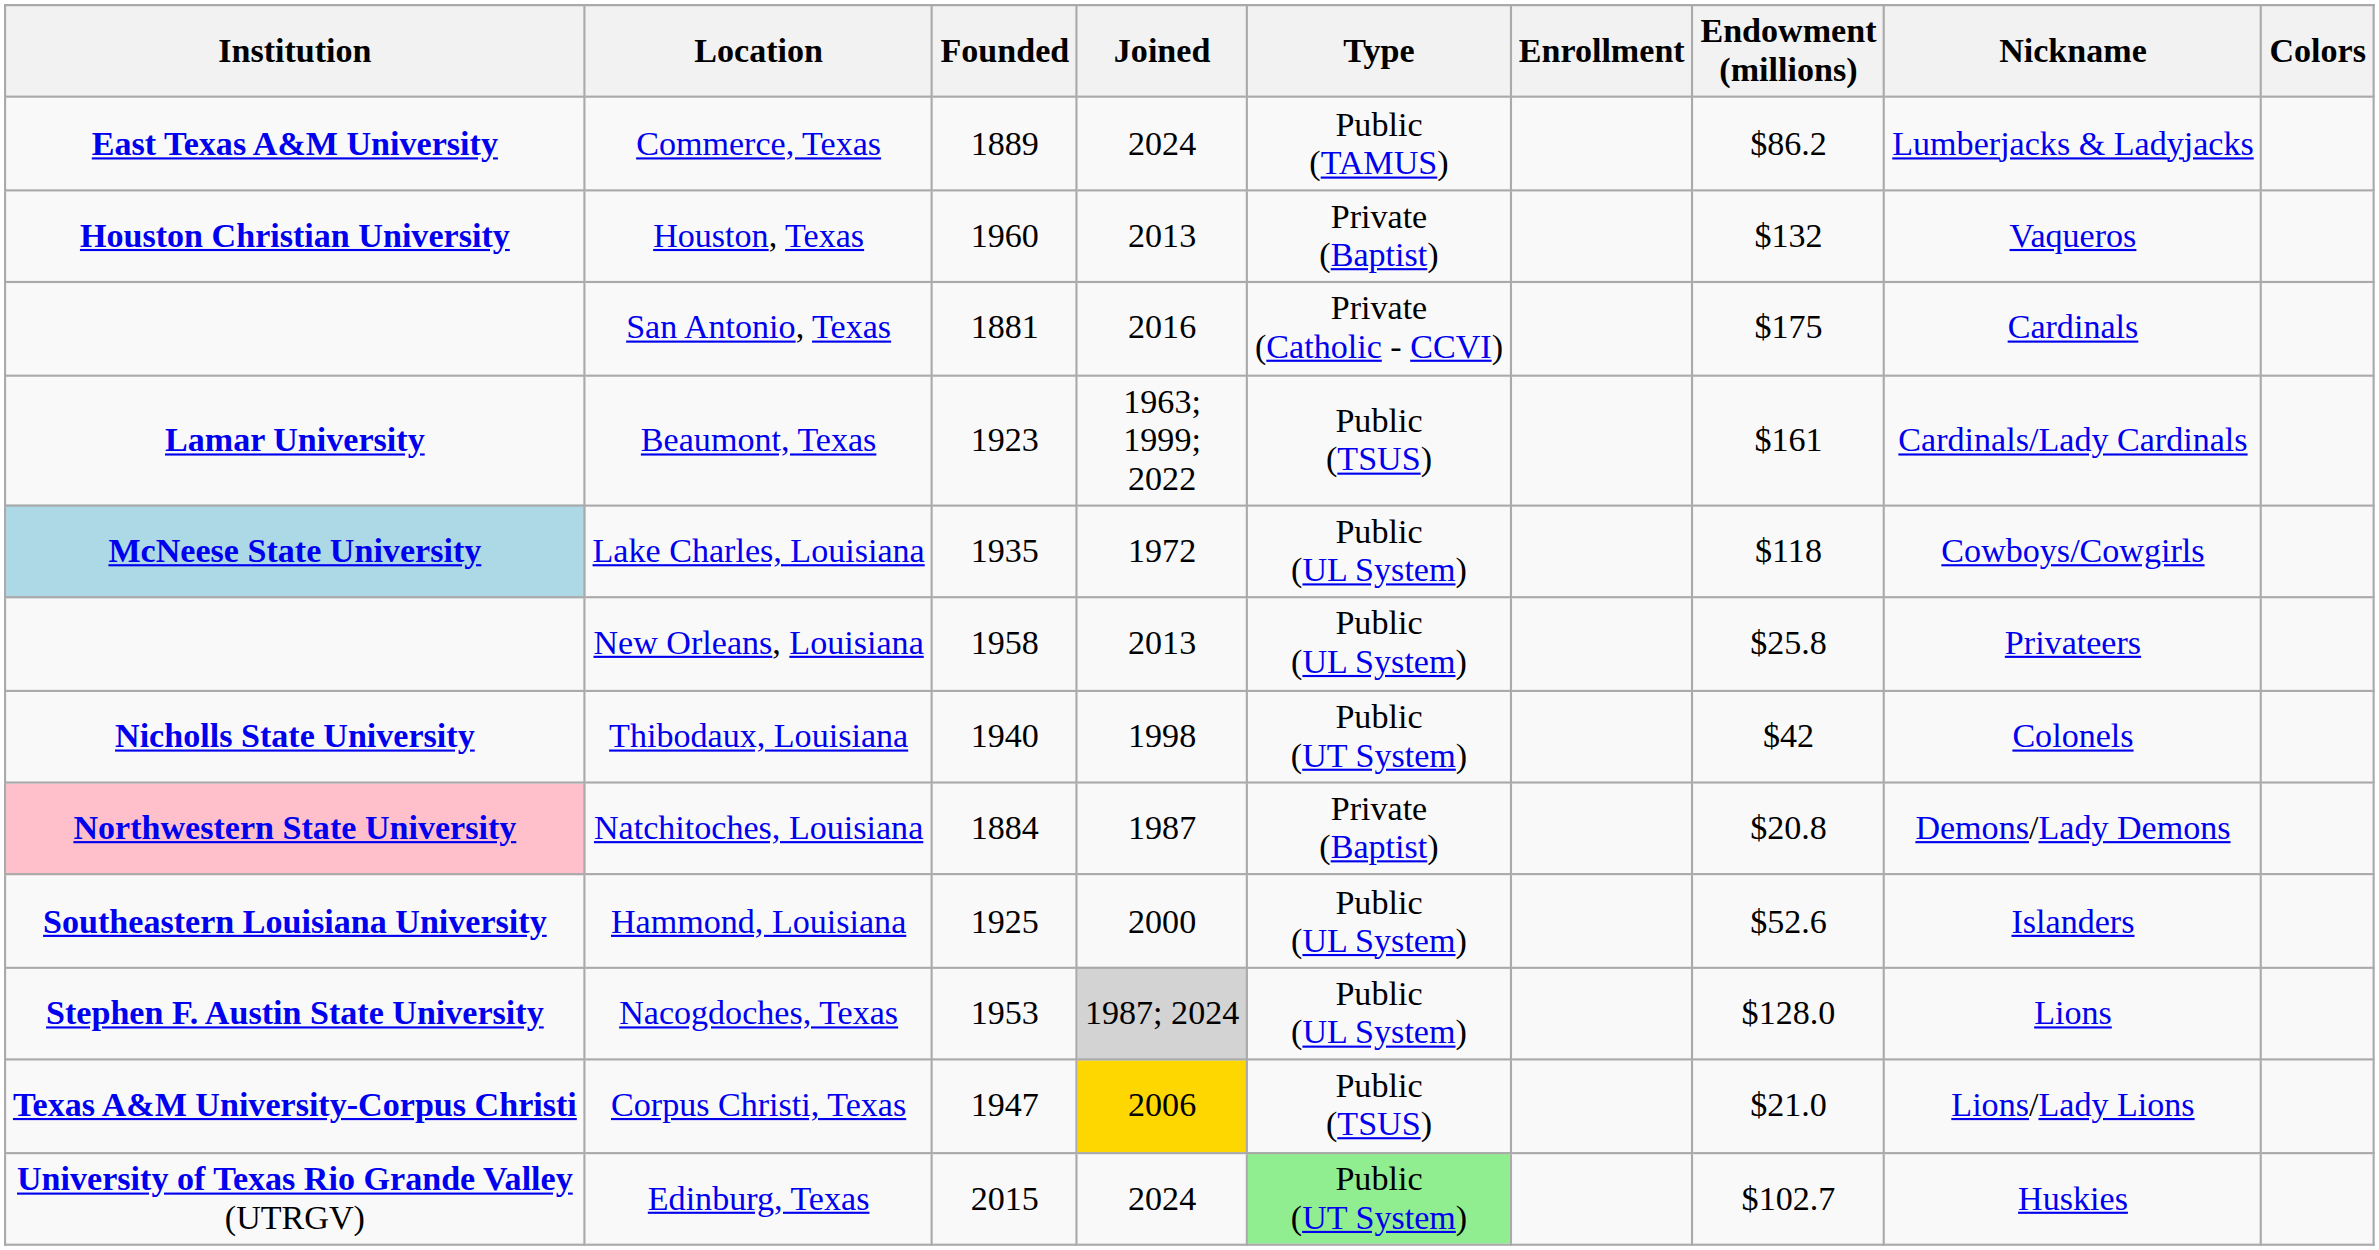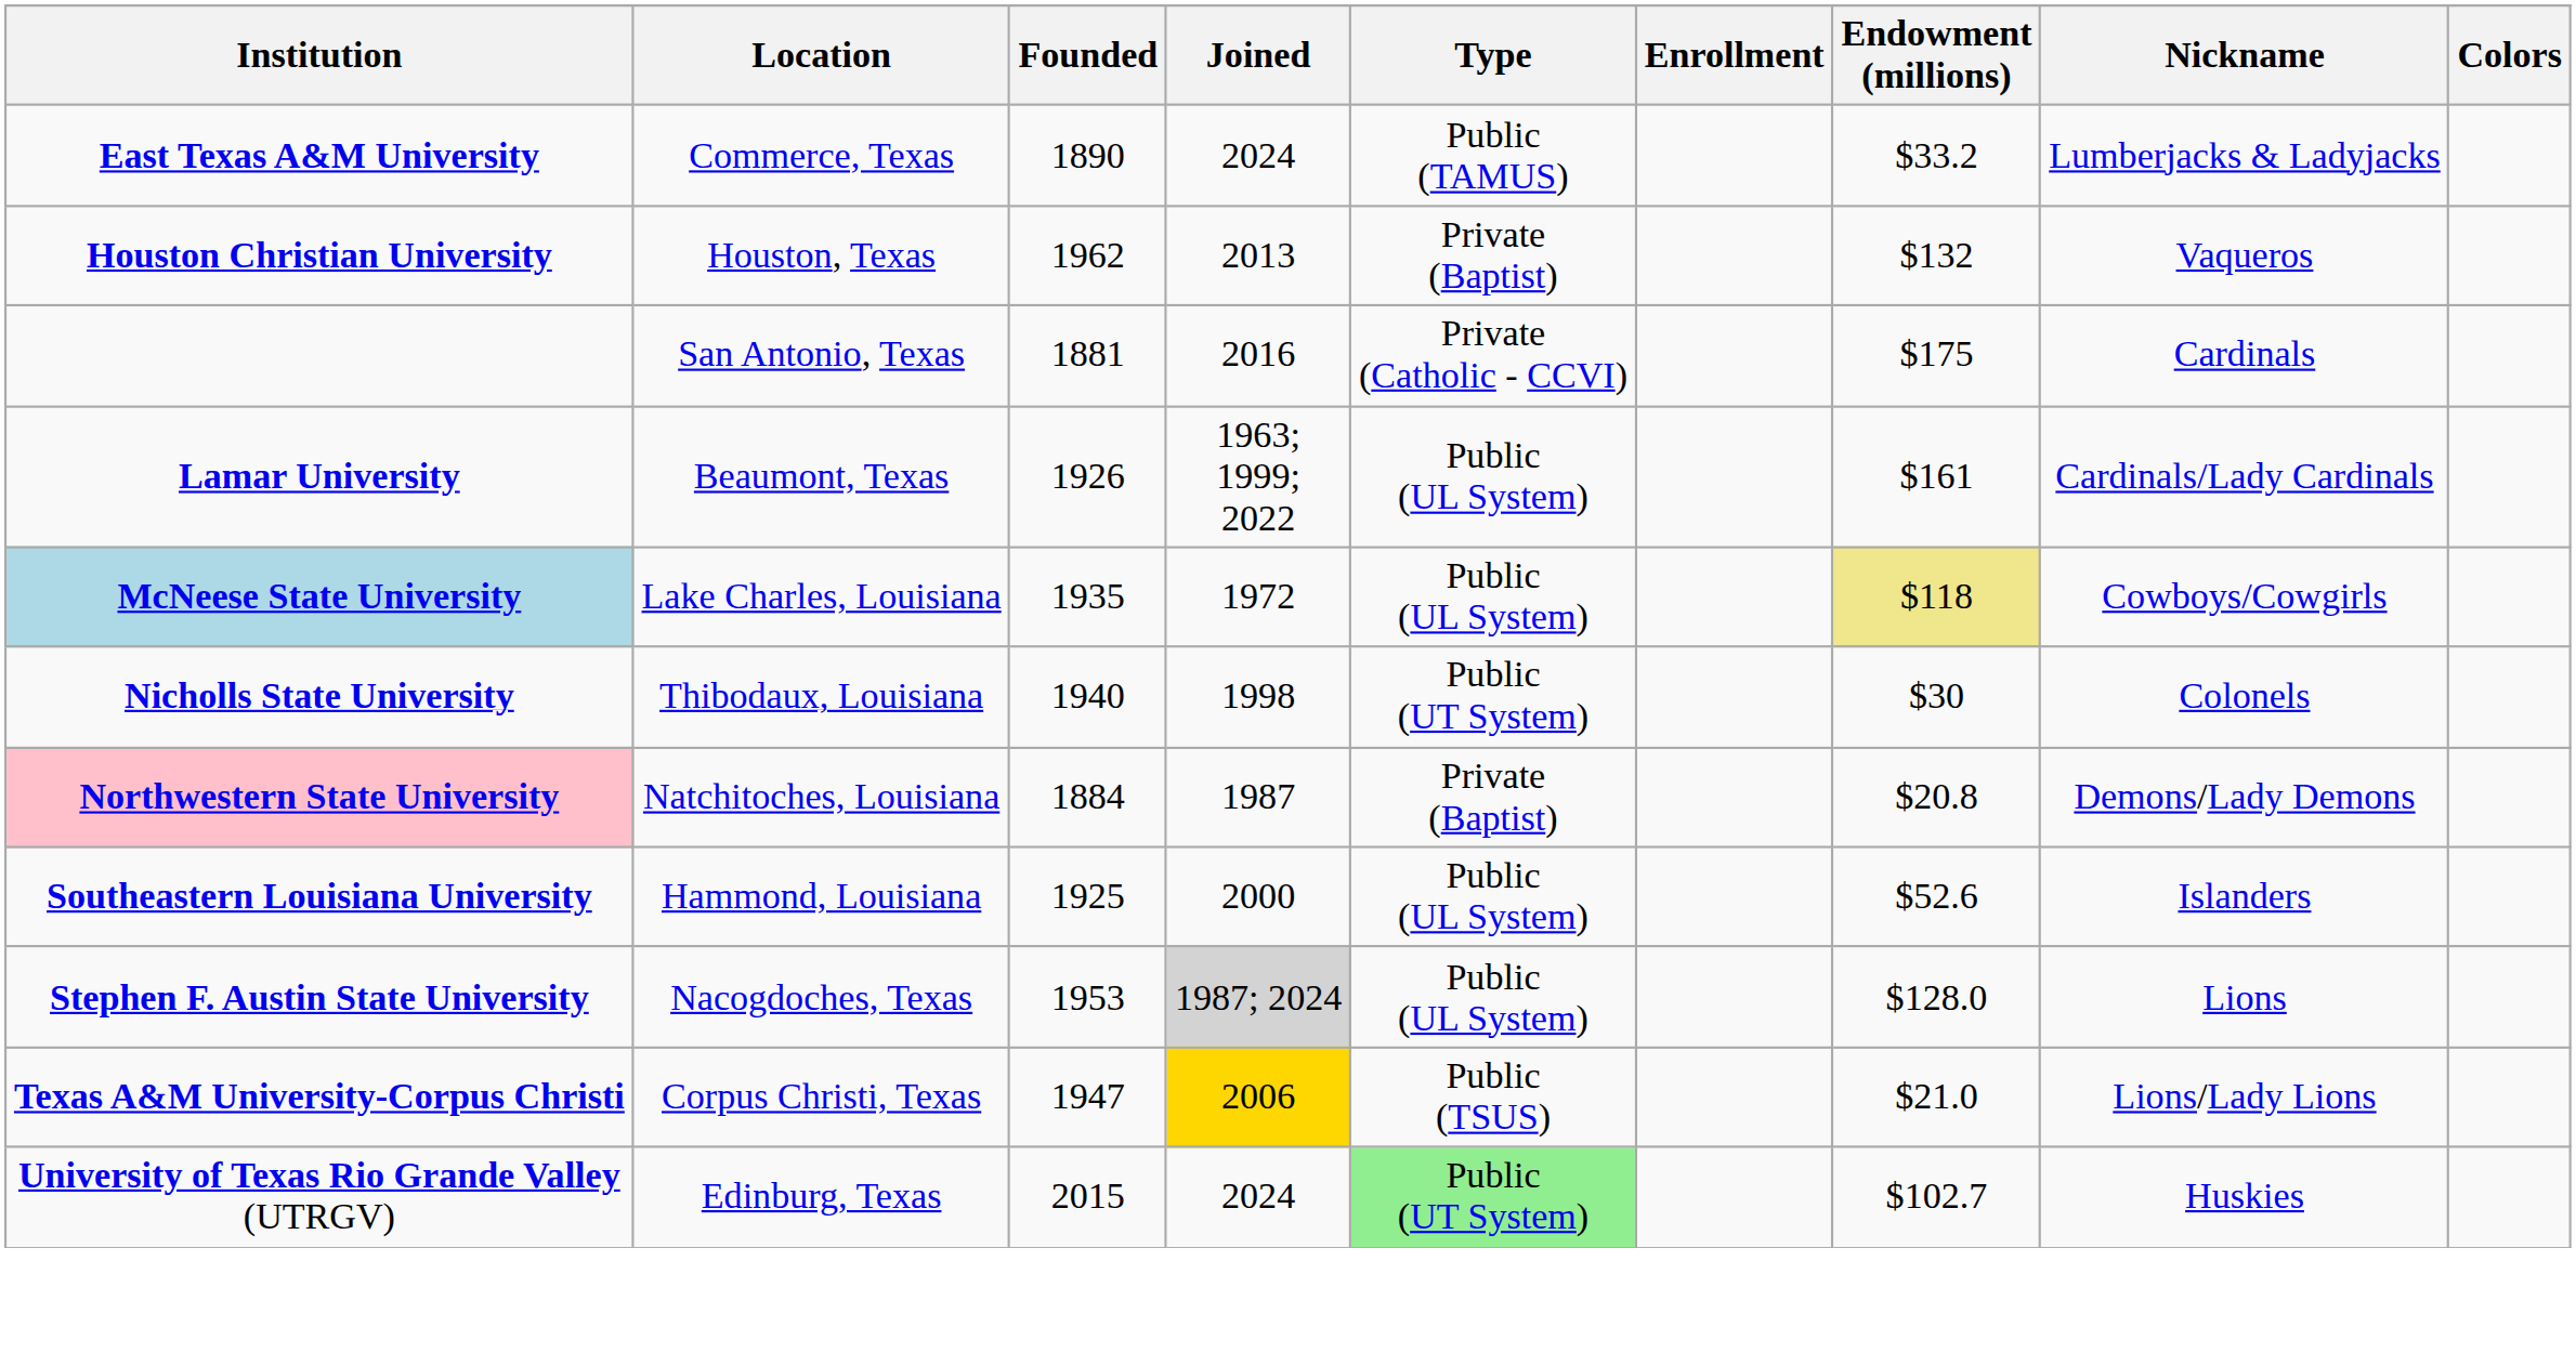 <table class="wikitable sortable" style="text-align:center">
 <tr>
 </tr>
 <tr>
 <th>Institution</th>
 <th>Location</th>
 <th>Founded</th>
 <th>Joined</th>
 <th>Type</th>
 <th>Enrollment</th>
 <th>Endowment<br>(millions)</th>
 <th>Nickname</th>
 <th class="unsortable">Colors</th>
 </tr>
 <tr>
 <td><strong><a href='#'>East Texas A&M University</a></strong></td>
 <td><a href='#'>Commerce, Texas</a></td>
-<td>1889</td>
+<td>1890</td>
 <td>2024</td>
 <td>Public<br>(<a href='#'>TAMUS</a>)</td>
 <td> </td>
-<td>$86.2</td>
+<td>$33.2</td>
 <td><a href='#'>Lumberjacks & Ladyjacks</a></td>
 <td></td>
 </tr>
 <tr>
 <td><strong><a href='#'>Houston Christian University</a></strong></td>
 <td><a href='#'>Houston</a>, <a href='#'>Texas</a></td>
-<td>1960</td>
+<td>1962</td>
 <td>2013</td>
 <td>Private<br>(<a href='#'>Baptist</a>)</td>
 <td></td>
 <td>$132</td>
 <td><a href='#'>Vaqueros</a></td>
 <td></td>
 </tr>
 <tr>
 <td></td>
 <td><a href='#'>San Antonio</a>, <a href='#'>Texas</a></td>
 <td>1881</td>
 <td>2016</td>
 <td>Private<br>(<a href='#'>Catholic</a> - <a href='#'>CCVI</a>)</td>
 <td></td>
 <td>$175</td>
 <td><a href='#'>Cardinals</a></td>
 <td></td>
 </tr>
 <tr>
 <td><strong><a href='#'>Lamar University</a></strong></td>
 <td><a href='#'>Beaumont, Texas</a></td>
-<td>1923</td>
+<td>1926</td>
 <td>1963;<br>1999;<br>2022</td>
-<td>Public<br>(<a href='#'>TSUS</a>)</td>
+<td>Public<br>(<a href='#'>UL System</a>)</td>
 <td></td>
 <td>$161</td>
 <td><a href='#'>Cardinals/Lady Cardinals</a></td>
 <td></td>
 </tr>
 <tr>
 <td style="background: lightblue;"><strong><a href='#'>McNeese State University</a></strong></td>
 <td><a href='#'>Lake Charles, Louisiana</a></td>
 <td>1935</td>
 <td>1972</td>
 <td>Public<br>(<a href='#'>UL System</a>)</td>
 <td></td>
-<td>$118</td>
+<td style="background: khaki;">$118</td>
 <td><a href='#'>Cowboys/Cowgirls</a></td>
-<td></td>
-</tr>
-<tr>
-<td></td>
-<td><a href='#'>New Orleans</a>, <a href='#'>Louisiana</a></td>
-<td>1958</td>
-<td>2013</td>
-<td>Public<br>(<a href='#'>UL System</a>)</td>
-<td></td>
-<td>$25.8</td>
-<td><a href='#'>Privateers</a></td>
 <td></td>
 </tr>
 <tr>
 <td><strong><a href='#'>Nicholls State University</a></strong></td>
 <td><a href='#'>Thibodaux, Louisiana</a></td>
 <td>1940</td>
 <td>1998</td>
 <td>Public<br>(<a href='#'>UT System</a>)</td>
 <td></td>
-<td>$42</td>
+<td>$30</td>
 <td><a href='#'>Colonels</a></td>
 <td></td>
 </tr>
 <tr>
 <td style="background: pink;"><strong><a href='#'>Northwestern State University</a></strong></td>
 <td><a href='#'>Natchitoches, Louisiana</a></td>
 <td>1884</td>
 <td>1987</td>
 <td>Private<br>(<a href='#'>Baptist</a>)</td>
 <td></td>
 <td>$20.8</td>
 <td><a href='#'>Demons</a>/<a href='#'>Lady Demons</a></td>
 <td></td>
 </tr>
 <tr>
 <td><strong><a href='#'>Southeastern Louisiana University</a></strong></td>
 <td><a href='#'>Hammond, Louisiana</a></td>
 <td>1925</td>
 <td>2000</td>
 <td>Public<br>(<a href='#'>UL System</a>)</td>
 <td></td>
 <td>$52.6</td>
 <td><a href='#'>Islanders</a></td>
 <td></td>
 </tr>
 <tr>
 <td><strong><a href='#'>Stephen F. Austin State University</a></strong></td>
 <td><a href='#'>Nacogdoches, Texas</a></td>
 <td>1953</td>
 <td style="background: lightgrey;">1987; 2024</td>
 <td>Public<br>(<a href='#'>UL System</a>)</td>
 <td></td>
 <td>$128.0</td>
 <td><a href='#'>Lions</a></td>
 <td></td>
 </tr>
 <tr>
 <td><strong><a href='#'>Texas A&M University-Corpus Christi</a></strong></td>
 <td><a href='#'>Corpus Christi, Texas</a></td>
 <td>1947</td>
 <td style="background: gold;">2006</td>
 <td>Public<br>(<a href='#'>TSUS</a>)</td>
 <td></td>
 <td>$21.0</td>
 <td><a href='#'>Lions</a>/<a href='#'>Lady Lions</a></td>
 <td></td>
 </tr>
 <tr>
 <td><strong><a href='#'>University of Texas Rio Grande Valley</a></strong><br>(UTRGV)</td>
 <td><a href='#'>Edinburg, Texas</a></td>
 <td>2015</td>
 <td>2024</td>
 <td style="background: lightgreen;">Public<br>(<a href='#'>UT System</a>)</td>
 <td></td>
 <td>$102.7</td>
 <td><a href='#'>Huskies</a></td>
 <td></td>
 </tr>
 </table>
